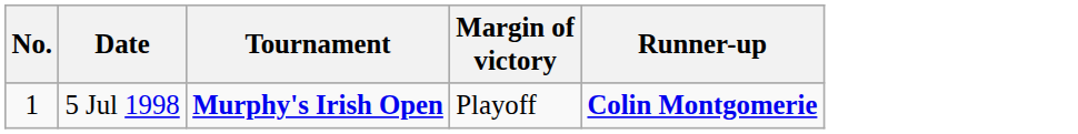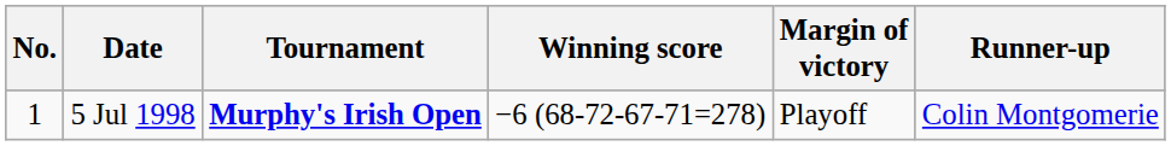 <table class="wikitable" style="font-size:95%;">
 <tr>
 <th>No.</th>
 <th>Date</th>
 <th>Tournament</th>
+<th>Winning score</th>
 <th>Margin of<br>victory</th>
 <th>Runner-up</th>
 </tr>
 <tr>
 <td align=center>1</td>
 <td>5 Jul <a href='#'>1998</a></td>
 <td><strong><a href='#'>Murphy's Irish Open</a></strong></td>
+<td>−6 (68-72-67-71=278)</td>
 <td>Playoff</td>
-<td><strong> <a href='#'>Colin Montgomerie</a></strong></td>
+<td> <a href='#'>Colin Montgomerie</a></td>
 </tr>
 </table>
